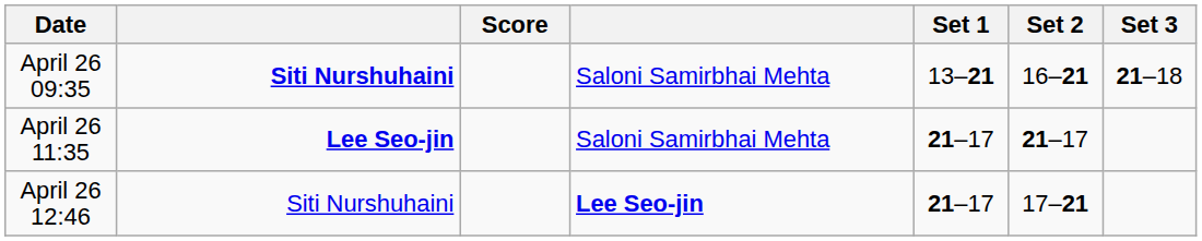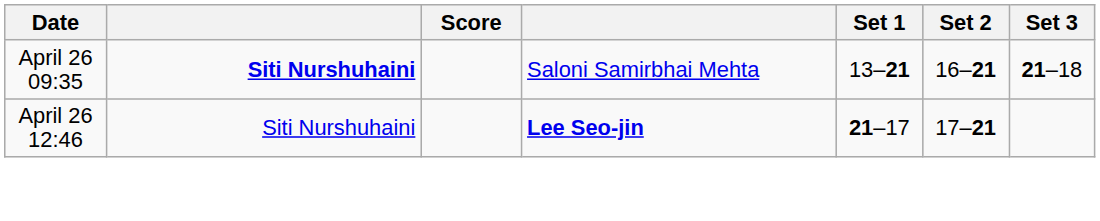 <table class="wikitable" style="text-align: center; font-size:90%">
 <tr>
 <th width="60">Date</th>
 <th align="right" width="200"></th>
 <th width="60">Score</th>
 <th align="left" width="200"></th>
 <th width="50">Set 1</th>
 <th width="50">Set 2</th>
 <th width="50">Set 3</th>
 </tr>
 <tr>
 <td>April 26<br>09:35</td>
 <td align="right"><strong><a href='#'>Siti Nurshuhaini</a> </strong></td>
 <td align="center"></td>
 <td align="left"> <a href='#'>Saloni Samirbhai Mehta</a></td>
 <td>13–<strong>21</strong></td>
 <td>16–<strong>21</strong></td>
 <td><strong>21</strong>–18</td>
 </tr>
 <tr>
-<td>April 26<br>11:35</td>
-<td align="right"><strong><a href='#'>Lee Seo-jin</a> </strong></td>
-<td align="center"></td>
-<td align="left"> <a href='#'>Saloni Samirbhai Mehta</a></td>
-<td><strong>21</strong>–17</td>
-<td><strong>21</strong>–17</td>
-<td></td>
-</tr>
-<tr>
 <td>April 26<br>12:46</td>
 <td align="right"><a href='#'>Siti Nurshuhaini</a> </td>
 <td align="center"></td>
 <td align="left"><strong> <a href='#'>Lee Seo-jin</a></strong></td>
 <td><strong>21</strong>–17</td>
 <td>17–<strong>21</strong></td>
 <td></td>
 </tr>
 </table>
